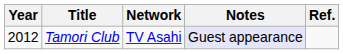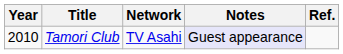 <table class="wikitable">
 <tr>
 <th>Year</th>
 <th>Title</th>
 <th>Network</th>
 <th>Notes</th>
 <th>Ref.</th>
 </tr>
 <tr>
-<td>2012</td>
+<td>2010</td>
 <td><em><a href='#'>Tamori Club</a></em></td>
 <td><a href='#'>TV Asahi</a></td>
 <td style="background: lavender;">Guest appearance</td>
 <td></td>
 </tr>
 </table>
